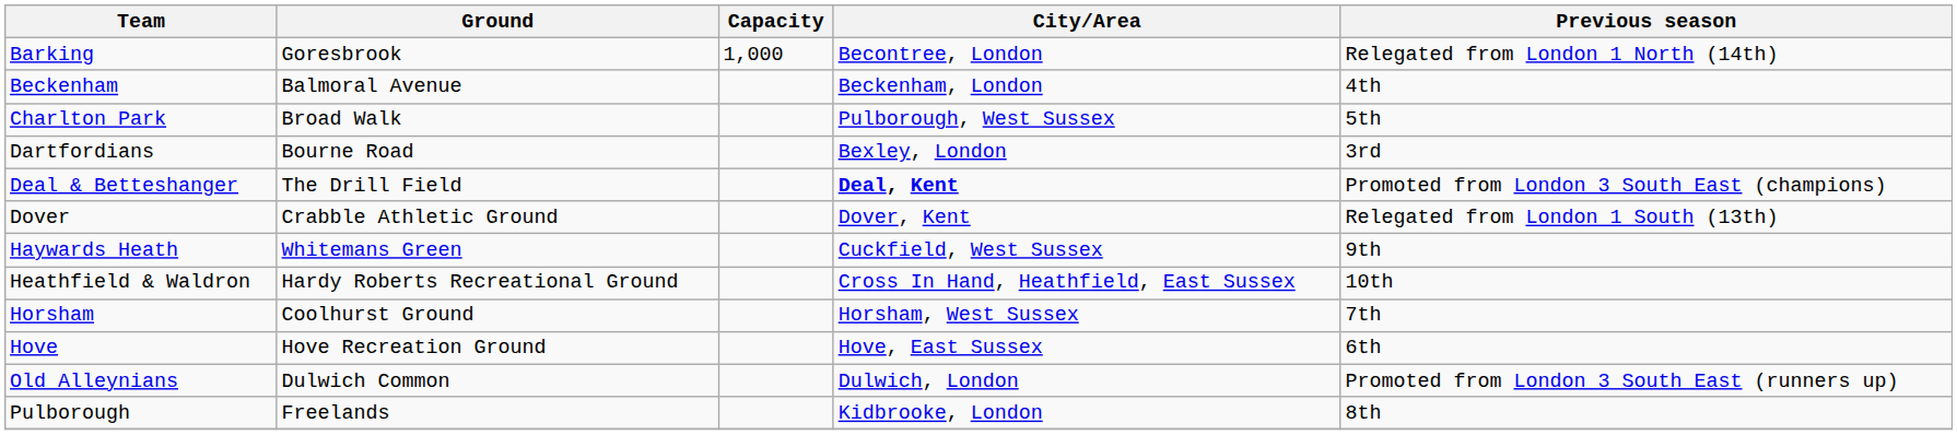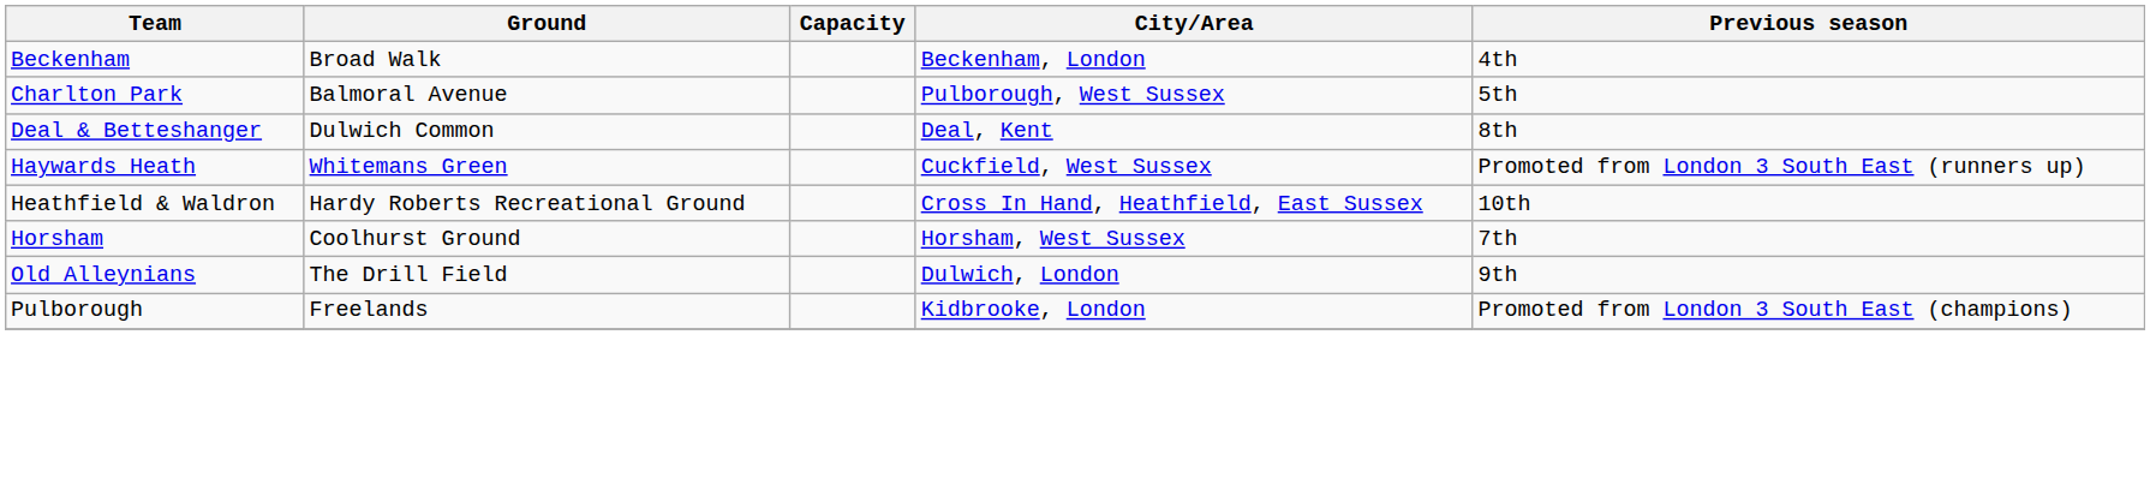 <table class="wikitable sortable" width=100%>
 <tr>
 <th>Team</th>
 <th>Ground</th>
 <th>Capacity</th>
 <th>City/Area</th>
 <th>Previous season</th>
 </tr>
 <tr>
-<td><a href='#'>Barking</a></td>
-<td>Goresbrook</td>
-<td>1,000</td>
-<td><a href='#'>Becontree</a>, <a href='#'>London</a></td>
-<td>Relegated from <a href='#'>London 1 North</a> (14th)</td>
-</tr>
-<tr>
 <td><a href='#'>Beckenham</a></td>
-<td>Balmoral Avenue</td>
+<td>Broad Walk</td>
 <td></td>
 <td><a href='#'>Beckenham</a>, <a href='#'>London</a></td>
 <td>4th</td>
 </tr>
 <tr>
 <td><a href='#'>Charlton Park</a></td>
-<td>Broad Walk</td>
+<td>Balmoral Avenue</td>
 <td></td>
 <td><a href='#'>Pulborough</a>, <a href='#'>West Sussex</a></td>
 <td>5th</td>
 </tr>
 <tr>
-<td>Dartfordians</td>
-<td>Bourne Road</td>
+<td><a href='#'>Deal & Betteshanger</a></td>
+<td>Dulwich Common</td>
 <td></td>
-<td><a href='#'>Bexley</a>, <a href='#'>London</a></td>
-<td>3rd</td>
-</tr>
-<tr>
-<td><a href='#'>Deal & Betteshanger</a></td>
-<td>The Drill Field</td>
-<td></td>
-<td><strong><a href='#'>Deal</a>, <a href='#'>Kent</a></strong></td>
-<td>Promoted from <a href='#'>London 3 South East</a> (champions)</td>
-</tr>
-<tr>
-<td>Dover</td>
-<td>Crabble Athletic Ground</td>
-<td></td>
-<td><a href='#'>Dover</a>, <a href='#'>Kent</a></td>
-<td>Relegated from <a href='#'>London 1 South</a>  (13th)</td>
+<td><a href='#'>Deal</a>, <a href='#'>Kent</a></td>
+<td>8th</td>
 </tr>
 <tr>
 <td><a href='#'>Haywards Heath</a></td>
 <td><a href='#'>Whitemans Green</a></td>
 <td></td>
 <td><a href='#'>Cuckfield</a>, <a href='#'>West Sussex</a></td>
-<td>9th</td>
+<td>Promoted from <a href='#'>London 3 South East</a> (runners up)</td>
 </tr>
 <tr>
 <td>Heathfield & Waldron</td>
 <td>Hardy Roberts Recreational Ground</td>
 <td></td>
 <td><a href='#'>Cross In Hand</a>, <a href='#'>Heathfield</a>, <a href='#'>East Sussex</a></td>
 <td>10th</td>
 </tr>
 <tr>
 <td><a href='#'>Horsham</a></td>
 <td>Coolhurst Ground</td>
 <td></td>
 <td><a href='#'>Horsham</a>, <a href='#'>West Sussex</a></td>
 <td>7th</td>
 </tr>
 <tr>
-<td><a href='#'>Hove</a></td>
-<td>Hove Recreation Ground</td>
-<td></td>
-<td><a href='#'>Hove</a>, <a href='#'>East Sussex</a></td>
-<td>6th</td>
-</tr>
-<tr>
 <td><a href='#'>Old Alleynians</a></td>
-<td>Dulwich Common</td>
+<td>The Drill Field</td>
 <td></td>
 <td><a href='#'>Dulwich</a>, <a href='#'>London</a></td>
-<td>Promoted from <a href='#'>London 3 South East</a> (runners up)</td>
+<td>9th</td>
 </tr>
 <tr>
 <td>Pulborough</td>
 <td>Freelands</td>
 <td></td>
 <td><a href='#'>Kidbrooke</a>, <a href='#'>London</a></td>
-<td>8th</td>
+<td>Promoted from <a href='#'>London 3 South East</a> (champions)</td>
 </tr>
 <tr>
 </tr>
 </table>
